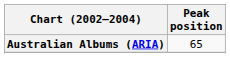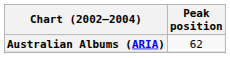 <table class="wikitable sortable plainrowheaders">
 <tr>
 <th>Chart (2002–2004)</th>
 <th>Peak <br> position</th>
 </tr>
 <tr>
 <th scope="row">Australian Albums (<a href='#'>ARIA</a>)</th>
-<td align="center">65</td>
+<td align="center">62</td>
 </tr>
 <tr>
 </tr>
 <tr>
 </tr>
 <tr>
 </tr>
 <tr>
 </tr>
 <tr>
 </tr>
 <tr>
 </tr>
 <tr>
 </tr>
 <tr>
 </tr>
 </table>
